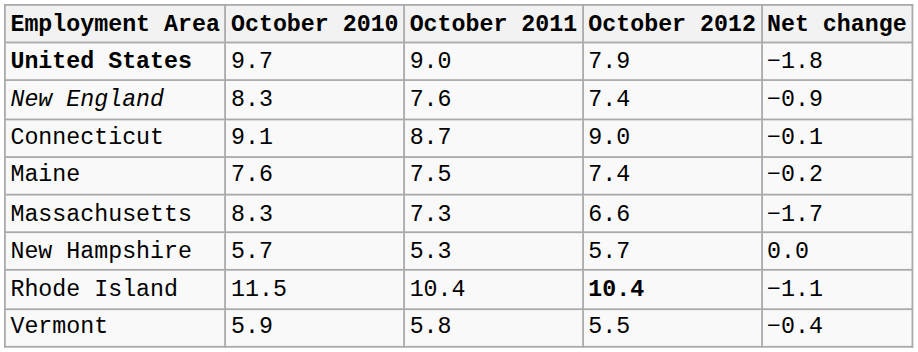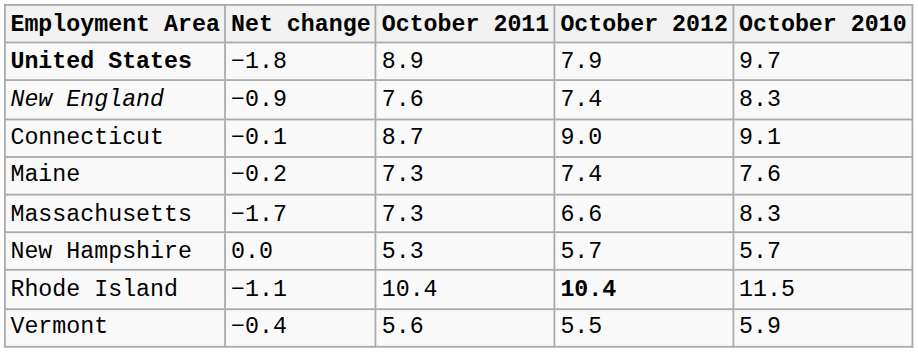 <table class="wikitable sortable">
 <tr>
 <th>Employment Area</th>
-<th>October 2010</th>
+<th>Net change</th>
 <th>October 2011</th>
 <th>October 2012</th>
-<th>Net change</th>
+<th>October 2010</th>
 </tr>
 <tr>
 <td><strong>United States</strong></td>
+<td>−1.8</td>
+<td>8.9</td>
+<td>7.9</td>
 <td>9.7</td>
-<td>9.0</td>
-<td>7.9</td>
-<td>−1.8</td>
 </tr>
 <tr>
 <td><em>New England</em></td>
-<td>8.3</td>
+<td>−0.9</td>
 <td>7.6</td>
 <td>7.4</td>
-<td>−0.9</td>
+<td>8.3</td>
 </tr>
 <tr>
 <td>Connecticut</td>
-<td>9.1</td>
+<td>−0.1</td>
 <td>8.7</td>
 <td>9.0</td>
-<td>−0.1</td>
+<td>9.1</td>
 </tr>
 <tr>
 <td>Maine</td>
+<td>−0.2</td>
+<td>7.3</td>
+<td>7.4</td>
 <td>7.6</td>
-<td>7.5</td>
-<td>7.4</td>
-<td>−0.2</td>
 </tr>
 <tr>
 <td>Massachusetts</td>
-<td>8.3</td>
+<td>−1.7</td>
 <td>7.3</td>
 <td>6.6</td>
-<td>−1.7</td>
+<td>8.3</td>
 </tr>
 <tr>
 <td>New Hampshire</td>
-<td>5.7</td>
+<td>0.0</td>
 <td>5.3</td>
 <td>5.7</td>
-<td>0.0</td>
+<td>5.7</td>
 </tr>
 <tr>
 <td>Rhode Island</td>
-<td>11.5</td>
+<td>−1.1</td>
 <td>10.4</td>
 <td><strong>10.4</strong></td>
-<td>−1.1</td>
+<td>11.5</td>
 </tr>
 <tr>
 <td>Vermont</td>
+<td>−0.4</td>
+<td>5.6</td>
+<td>5.5</td>
 <td>5.9</td>
-<td>5.8</td>
-<td>5.5</td>
-<td>−0.4</td>
 </tr>
 </table>
